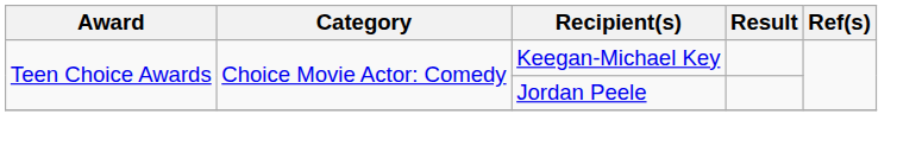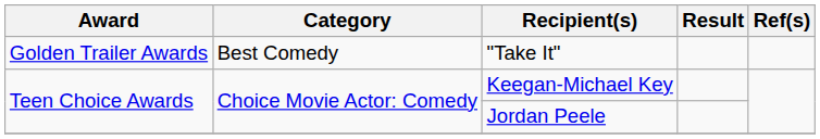 <table class="wikitable sortable">
 <tr>
 <th>Award</th>
 <th>Category</th>
 <th>Recipient(s)</th>
 <th>Result</th>
 <th>Ref(s)</th>
+</tr>
+<tr>
+<td><a href='#'>Golden Trailer Awards</a></td>
+<td>Best Comedy</td>
+<td>"Take It"</td>
+<td></td>
+<td></td>
 </tr>
 <tr>
 <td rowspan="2"><a href='#'>Teen Choice Awards</a></td>
 <td rowspan="2"><a href='#'>Choice Movie Actor: Comedy</a></td>
 <td><a href='#'>Keegan-Michael Key</a></td>
 <td></td>
 <td rowspan="2"></td>
 </tr>
 <tr>
 <td><a href='#'>Jordan Peele</a></td>
 <td></td>
 </tr>
 <tr>
 </tr>
 </table>
